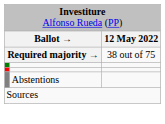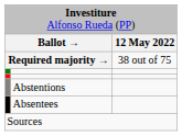 <table class="wikitable" style="text-align:center;">
 <tr>
 <td colspan="3" align="center" bgcolor="#C0C0C0"><strong>Investiture</strong><br><a href='#'>Alfonso Rueda</a> (<a href='#'>PP</a>)</td>
 </tr>
 <tr>
 <th colspan="2" width="150px">Ballot →</th>
 <th>12 May 2022</th>
 </tr>
 <tr>
 <th colspan="2">Required majority →</th>
 <td>38 out of 75 </td>
 </tr>
 <tr>
 <th width="1px" style="background:green;"></th>
 <td align="left"></td>
 <td></td>
 </tr>
 <tr>
 <th style="color:inherit;background:red;"></th>
 <td align="left"></td>
 <td></td>
 </tr>
 <tr>
 <th style="color:inherit;background:gray;"></th>
 <td align="left"><span>Abstentions</span></td>
 <td></td>
 </tr>
 <tr>
+<th style="color:inherit;background:black;"></th>
+<td align="left"><span>Absentees</span></td>
+<td></td>
+</tr>
+<tr>
 <td align="left" colspan="3">Sources</td>
 </tr>
 </table>
